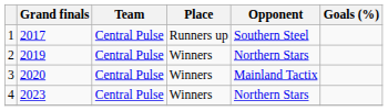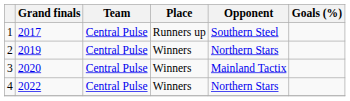 <table class="wikitable collapsible">
 <tr>
 <th></th>
 <th>Grand finals</th>
 <th>Team</th>
 <th>Place</th>
 <th>Opponent</th>
 <th>Goals (%)</th>
 </tr>
 <tr>
 <td>1</td>
 <td><a href='#'>2017</a></td>
 <td><a href='#'>Central Pulse</a></td>
 <td>Runners up</td>
 <td><a href='#'>Southern Steel</a></td>
 <td></td>
 </tr>
 <tr>
 <td>2</td>
 <td><a href='#'>2019</a></td>
 <td><a href='#'>Central Pulse</a></td>
 <td>Winners</td>
 <td><a href='#'>Northern Stars</a></td>
 <td></td>
 </tr>
 <tr>
 <td>3</td>
 <td><a href='#'>2020</a></td>
 <td><a href='#'>Central Pulse</a></td>
 <td>Winners</td>
 <td><a href='#'>Mainland Tactix</a></td>
 <td></td>
 </tr>
 <tr>
 <td>4</td>
-<td><a href='#'>2023</a></td>
+<td><a href='#'>2022</a></td>
 <td><a href='#'>Central Pulse</a></td>
 <td>Winners</td>
 <td><a href='#'>Northern Stars</a></td>
 <td></td>
 </tr>
 <tr>
 </tr>
 </table>
